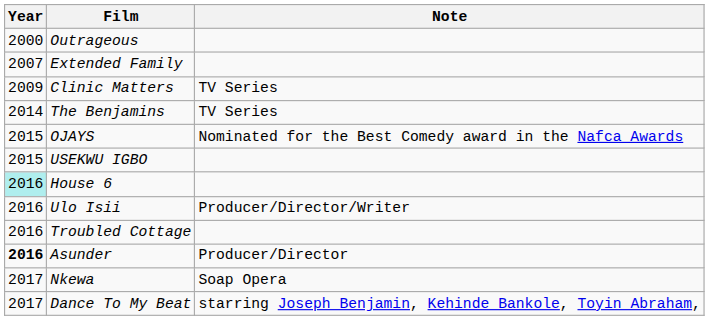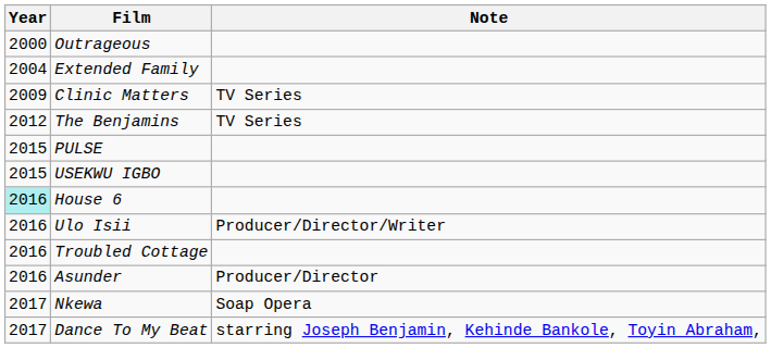 <table class="wikitable">
 <tr>
 <th>Year</th>
 <th>Film</th>
 <th>Note</th>
 </tr>
 <tr>
 <td>2000</td>
 <td><em>Outrageous</em></td>
 <td></td>
 </tr>
 <tr>
-<td>2007</td>
+<td>2004</td>
 <td><em>Extended Family</em></td>
 <td></td>
 </tr>
 <tr>
 <td>2009</td>
 <td><em>Clinic Matters</em></td>
 <td>TV Series</td>
 </tr>
 <tr>
-<td>2014</td>
+<td>2012</td>
 <td><em>The Benjamins</em></td>
 <td>TV Series</td>
 </tr>
 <tr>
 <td>2015</td>
-<td><em>OJAYS</em></td>
-<td>Nominated for the Best Comedy award in the <a href='#'>Nafca Awards</a></td>
+<td><em>PULSE</em></td>
+<td></td>
 </tr>
 <tr>
 <td>2015</td>
 <td><em>USEKWU IGBO</em></td>
 <td></td>
 </tr>
 <tr>
 <td style="background: paleturquoise;">2016</td>
 <td><em>House 6</em></td>
 <td></td>
 </tr>
 <tr>
 <td>2016</td>
 <td><em>Ulo Isii</em></td>
 <td>Producer/Director/Writer</td>
 </tr>
 <tr>
 <td>2016</td>
 <td><em>Troubled Cottage</em></td>
 <td></td>
 </tr>
 <tr>
-<td><strong>2016</strong></td>
+<td>2016</td>
 <td><em>Asunder</em></td>
 <td>Producer/Director</td>
 </tr>
 <tr>
 <td>2017</td>
 <td><em>Nkewa</em></td>
 <td>Soap Opera</td>
 </tr>
 <tr>
 <td>2017</td>
 <td><em>Dance To My Beat</em></td>
 <td>starring <a href='#'>Joseph Benjamin</a>, <a href='#'>Kehinde Bankole</a>, <a href='#'>Toyin Abraham</a>,</td>
 </tr>
 </table>
